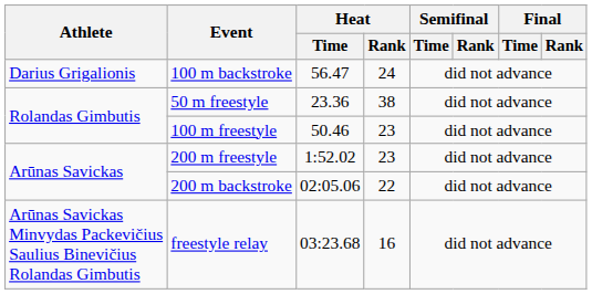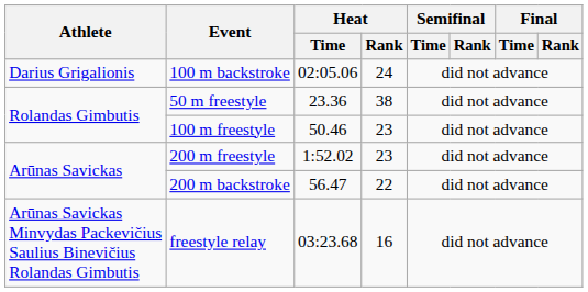 <table class=wikitable style="font-size:90%">
 <tr>
 <th rowspan="2">Athlete</th>
 <th rowspan="2">Event</th>
 <th colspan="2">Heat</th>
 <th colspan="2">Semifinal</th>
 <th colspan="2">Final</th>
 </tr>
 <tr style="font-size:95%">
 <th>Time</th>
 <th>Rank</th>
 <th>Time</th>
 <th>Rank</th>
 <th>Time</th>
 <th>Rank</th>
 </tr>
 <tr align=center>
 <td align=left><a href='#'>Darius Grigalionis</a></td>
 <td align=left><a href='#'>100 m backstroke</a></td>
-<td>56.47</td>
+<td>02:05.06</td>
 <td>24</td>
 <td colspan=4>did not advance</td>
 </tr>
 <tr align=center>
 <td align=left rowspan=2><a href='#'>Rolandas Gimbutis</a></td>
 <td align=left><a href='#'>50 m freestyle</a></td>
 <td>23.36</td>
 <td>38</td>
 <td colspan=4>did not advance</td>
 </tr>
 <tr align=center>
 <td align=left><a href='#'>100 m freestyle</a></td>
 <td>50.46</td>
 <td>23</td>
 <td colspan=4>did not advance</td>
 </tr>
 <tr align=center>
 <td align=left rowspan=2><a href='#'>Arūnas Savickas</a></td>
 <td align=left><a href='#'>200 m freestyle</a></td>
 <td>1:52.02</td>
 <td>23</td>
 <td colspan=4>did not advance</td>
 </tr>
 <tr align=center>
 <td align=left><a href='#'>200 m backstroke</a></td>
-<td>02:05.06</td>
+<td>56.47</td>
 <td>22</td>
 <td colspan=4>did not advance</td>
 </tr>
 <tr align=center>
 <td align=left><a href='#'>Arūnas Savickas</a><br><a href='#'>Minvydas Packevičius</a><br><a href='#'>Saulius Binevičius</a><br><a href='#'>Rolandas Gimbutis</a></td>
 <td align=left><a href='#'> freestyle relay</a></td>
 <td>03:23.68</td>
 <td>16</td>
 <td colspan=4>did not advance</td>
 </tr>
 </table>
